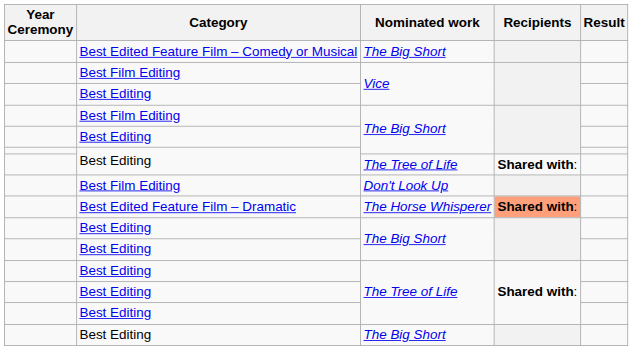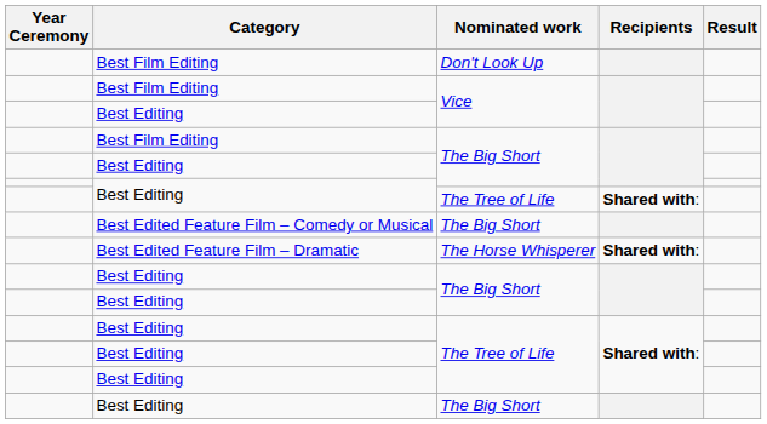 <table class="wikitable">
 <tr>
 <th>Year<br>Ceremony</th>
 <th>Category</th>
 <th>Nominated work</th>
 <th>Recipients</th>
 <th>Result</th>
 </tr>
 <tr>
 <td></td>
-<td><a href='#'>Best Edited Feature Film – Comedy or Musical</a></td>
-<td><em><a href='#'>The Big Short</a></em></td>
+<td><a href='#'>Best Film Editing</a></td>
+<td><em><a href='#'>Don't Look Up</a></em></td>
 <th></th>
 <td></td>
 </tr>
 <tr>
 <td></td>
 <td><a href='#'>Best Film Editing</a></td>
 <td rowspan="2"><em><a href='#'>Vice</a></em></td>
 <th rowspan="2"></th>
 <td></td>
 </tr>
 <tr>
 <td></td>
 <td><a href='#'>Best Editing</a></td>
 <td></td>
 </tr>
 <tr>
 <td></td>
 <td><a href='#'>Best Film Editing</a></td>
 <td rowspan="3"><em><a href='#'>The Big Short</a></em></td>
 <th rowspan="3"></th>
 <td></td>
 </tr>
 <tr>
 <td></td>
 <td><a href='#'>Best Editing</a></td>
 <td></td>
 </tr>
 <tr>
 <td></td>
 <td rowspan="2">Best Editing</td>
 <td></td>
 </tr>
 <tr>
 <td></td>
 <td><em><a href='#'>The Tree of Life</a></em></td>
 <td><strong>Shared with</strong>:<br></td>
 <td></td>
 </tr>
 <tr>
 <td></td>
-<td><a href='#'>Best Film Editing</a></td>
-<td><em><a href='#'>Don't Look Up</a></em></td>
+<td><a href='#'>Best Edited Feature Film – Comedy or Musical</a></td>
+<td><em><a href='#'>The Big Short</a></em></td>
 <th></th>
 <td></td>
 </tr>
 <tr>
 <td></td>
 <td><a href='#'>Best Edited Feature Film – Dramatic</a></td>
 <td><em><a href='#'>The Horse Whisperer</a></em></td>
-<td style="background: lightsalmon;"><strong>Shared with</strong>:<br></td>
+<td><strong>Shared with</strong>:<br></td>
 <td></td>
 </tr>
 <tr>
 <td></td>
 <td><a href='#'>Best Editing</a></td>
 <td rowspan="2"><em><a href='#'>The Big Short</a></em></td>
 <th rowspan="2"></th>
 <td></td>
 </tr>
 <tr>
 <td></td>
 <td><a href='#'>Best Editing</a></td>
 <td></td>
 </tr>
 <tr>
 <td></td>
 <td><a href='#'>Best Editing</a></td>
 <td rowspan="3"><em><a href='#'>The Tree of Life</a></em></td>
 <td rowspan="3"><strong>Shared with</strong>:<br></td>
 <td></td>
 </tr>
 <tr>
 <td></td>
 <td><a href='#'>Best Editing</a></td>
 <td></td>
 </tr>
 <tr>
 <td></td>
 <td><a href='#'>Best Editing</a></td>
 <td></td>
 </tr>
 <tr>
 <td></td>
 <td>Best Editing</td>
 <td><em><a href='#'>The Big Short</a></em></td>
 <th></th>
 <td></td>
 </tr>
 </table>
